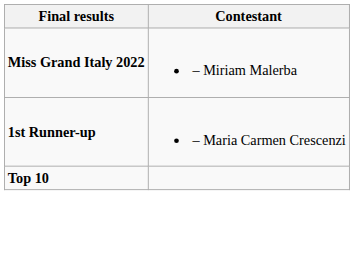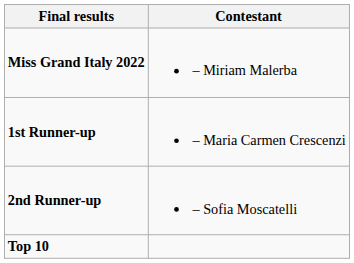 <table class="wikitable sortable" style="font-size:95%;">
 <tr>
 <th>Final results</th>
 <th>Contestant</th>
 </tr>
 <tr>
 <td><strong>Miss Grand Italy 2022</strong></td>
 <td><br><ul><li><strong></strong> – Miriam Malerba</li></ul></td>
 </tr>
 <tr>
 <td><strong>1st Runner-up</strong></td>
 <td><br><ul><li><strong></strong> – Maria Carmen Crescenzi</li></ul></td>
 </tr>
 <tr>
+<td><strong>2nd Runner-up</strong></td>
+<td><br><ul><li><strong></strong> – Sofia Moscatelli</li></ul></td>
+</tr>
+<tr>
 <td><strong>Top 10</strong></td>
 <td></td>
 </tr>
 </table>
